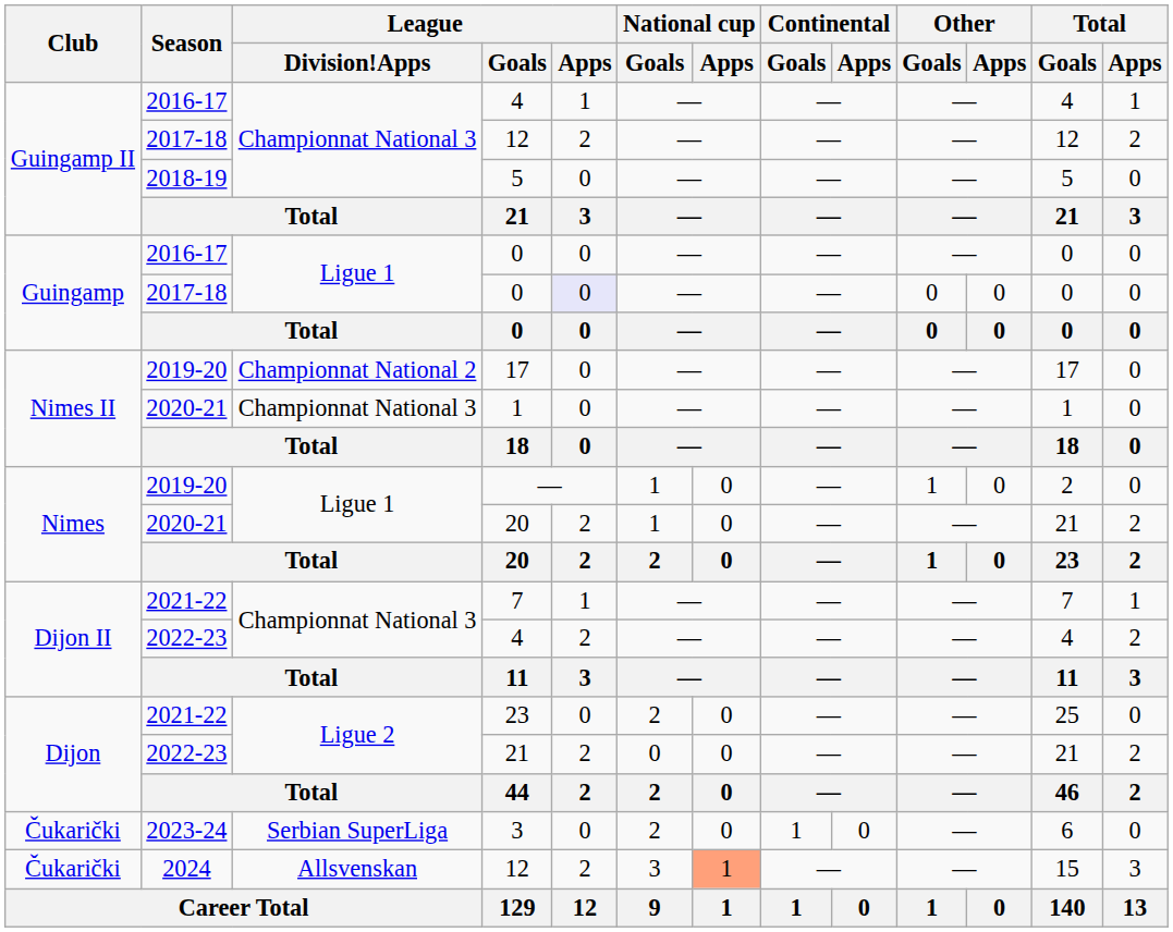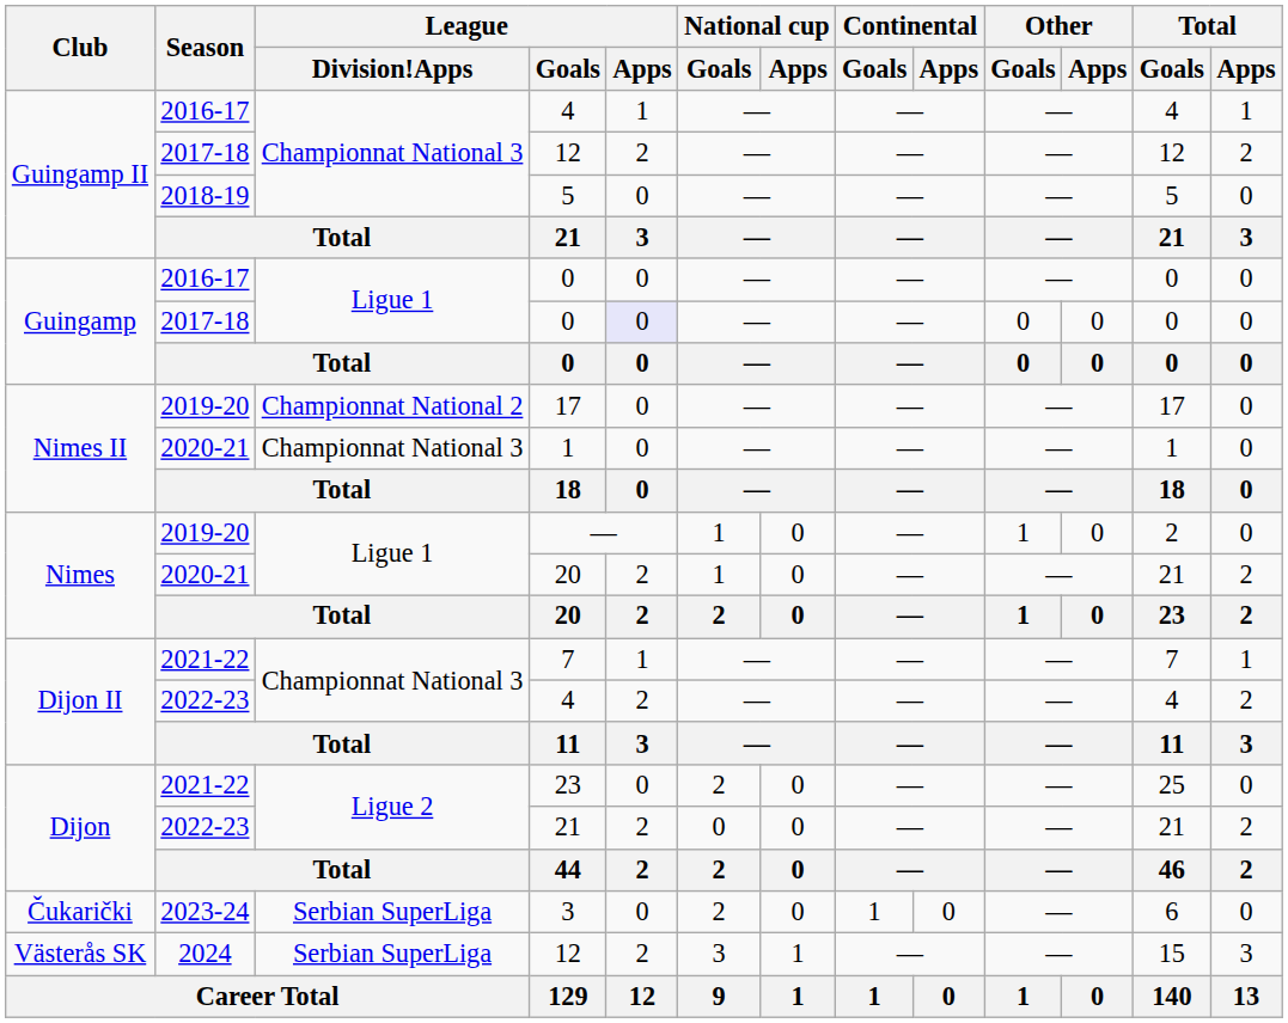 <table class=wikitable style="text-align: center;">
 <tr>
 <th rowspan="2">Club</th>
 <th rowspan="2">Season</th>
 <th colspan="3">League</th>
 <th colspan="2">National cup</th>
 <th colspan="2">Continental</th>
 <th colspan="2">Other</th>
 <th colspan="2">Total</th>
 </tr>
 <tr>
 <th>Division!Apps</th>
 <th>Goals</th>
 <th>Apps</th>
 <th>Goals</th>
 <th>Apps</th>
 <th>Goals</th>
 <th>Apps</th>
 <th>Goals</th>
 <th>Apps</th>
 <th>Goals</th>
 <th>Apps</th>
 </tr>
 <tr>
 <td rowspan="4"><a href='#'>Guingamp II</a></td>
 <td><a href='#'>2016-17</a></td>
 <td rowspan="3"><a href='#'>Championnat National 3</a></td>
 <td>4</td>
 <td>1</td>
 <td colspan="2">—</td>
 <td colspan="2">—</td>
 <td colspan="2">—</td>
 <td>4</td>
 <td>1</td>
 </tr>
 <tr>
 <td><a href='#'>2017-18</a></td>
 <td>12</td>
 <td>2</td>
 <td colspan="2">—</td>
 <td colspan="2">—</td>
 <td colspan="2">—</td>
 <td>12</td>
 <td>2</td>
 </tr>
 <tr>
 <td><a href='#'>2018-19</a></td>
 <td>5</td>
 <td>0</td>
 <td colspan="2">—</td>
 <td colspan="2">—</td>
 <td colspan="2">—</td>
 <td>5</td>
 <td>0</td>
 </tr>
 <tr>
 <th colspan="2">Total</th>
 <th>21</th>
 <th>3</th>
 <th colspan="2">—</th>
 <th colspan="2">—</th>
 <th colspan="2">—</th>
 <th>21</th>
 <th>3</th>
 </tr>
 <tr>
 <td rowspan="3"><a href='#'>Guingamp</a></td>
 <td><a href='#'>2016-17</a></td>
 <td rowspan="2"><a href='#'>Ligue 1</a></td>
 <td>0</td>
 <td>0</td>
 <td colspan="2">—</td>
 <td colspan="2">—</td>
 <td colspan="2">—</td>
 <td>0</td>
 <td>0</td>
 </tr>
 <tr>
 <td><a href='#'>2017-18</a></td>
 <td>0</td>
 <td style="background: lavender;">0</td>
 <td colspan="2">—</td>
 <td colspan="2">—</td>
 <td>0</td>
 <td>0</td>
 <td>0</td>
 <td>0</td>
 </tr>
 <tr>
 <th colspan="2">Total</th>
 <th>0</th>
 <th>0</th>
 <th colspan="2">—</th>
 <th colspan="2">—</th>
 <th>0</th>
 <th>0</th>
 <th>0</th>
 <th>0</th>
 </tr>
 <tr>
 <td rowspan="3"><a href='#'>Nimes II</a></td>
 <td><a href='#'>2019-20</a></td>
 <td><a href='#'>Championnat National 2</a></td>
 <td>17</td>
 <td>0</td>
 <td colspan="2">—</td>
 <td colspan="2">—</td>
 <td colspan="2">—</td>
 <td>17</td>
 <td>0</td>
 </tr>
 <tr>
 <td><a href='#'>2020-21</a></td>
 <td>Championnat National 3</td>
 <td>1</td>
 <td>0</td>
 <td colspan="2">—</td>
 <td colspan="2">—</td>
 <td colspan="2">—</td>
 <td>1</td>
 <td>0</td>
 </tr>
 <tr>
 <th colspan="2">Total</th>
 <th>18</th>
 <th>0</th>
 <th colspan="2">—</th>
 <th colspan="2">—</th>
 <th colspan="2">—</th>
 <th>18</th>
 <th>0</th>
 </tr>
 <tr>
 <td rowspan="3"><a href='#'>Nimes</a></td>
 <td><a href='#'>2019-20</a></td>
 <td rowspan="2">Ligue 1</td>
 <td colspan="2">—</td>
 <td>1</td>
 <td>0</td>
 <td colspan="2">—</td>
 <td>1</td>
 <td>0</td>
 <td>2</td>
 <td>0</td>
 </tr>
 <tr>
 <td><a href='#'>2020-21</a></td>
 <td>20</td>
 <td>2</td>
 <td>1</td>
 <td>0</td>
 <td colspan="2">—</td>
 <td colspan="2">—</td>
 <td>21</td>
 <td>2</td>
 </tr>
 <tr>
 <th colspan="2">Total</th>
 <th>20</th>
 <th>2</th>
 <th>2</th>
 <th>0</th>
 <th colspan="2">—</th>
 <th>1</th>
 <th>0</th>
 <th>23</th>
 <th>2</th>
 </tr>
 <tr>
 <td rowspan="3"><a href='#'>Dijon II</a></td>
 <td><a href='#'>2021-22</a></td>
 <td rowspan="2">Championnat National 3</td>
 <td>7</td>
 <td>1</td>
 <td colspan="2">—</td>
 <td colspan="2">—</td>
 <td colspan="2">—</td>
 <td>7</td>
 <td>1</td>
 </tr>
 <tr>
 <td><a href='#'>2022-23</a></td>
 <td>4</td>
 <td>2</td>
 <td colspan="2">—</td>
 <td colspan="2">—</td>
 <td colspan="2">—</td>
 <td>4</td>
 <td>2</td>
 </tr>
 <tr>
 <th colspan="2">Total</th>
 <th>11</th>
 <th>3</th>
 <th colspan="2">—</th>
 <th colspan="2">—</th>
 <th colspan="2">—</th>
 <th>11</th>
 <th>3</th>
 </tr>
 <tr>
 <td rowspan="3"><a href='#'>Dijon</a></td>
 <td><a href='#'>2021-22</a></td>
 <td rowspan="2"><a href='#'>Ligue 2</a></td>
 <td>23</td>
 <td>0</td>
 <td>2</td>
 <td>0</td>
 <td colspan="2">—</td>
 <td colspan="2">—</td>
 <td>25</td>
 <td>0</td>
 </tr>
 <tr>
 <td><a href='#'>2022-23</a></td>
 <td>21</td>
 <td>2</td>
 <td>0</td>
 <td>0</td>
 <td colspan="2">—</td>
 <td colspan="2">—</td>
 <td>21</td>
 <td>2</td>
 </tr>
 <tr>
 <th colspan="2">Total</th>
 <th>44</th>
 <th>2</th>
 <th>2</th>
 <th>0</th>
 <th colspan="2">—</th>
 <th colspan="2">—</th>
 <th>46</th>
 <th>2</th>
 </tr>
 <tr>
 <td><a href='#'>Čukarički</a></td>
 <td><a href='#'>2023-24</a></td>
 <td><a href='#'>Serbian SuperLiga</a></td>
 <td>3</td>
 <td>0</td>
 <td>2</td>
 <td>0</td>
 <td>1</td>
 <td>0</td>
 <td colspan="2">—</td>
 <td>6</td>
 <td>0</td>
 </tr>
 <tr>
-<td><a href='#'>Čukarički</a></td>
+<td><a href='#'>Västerås SK</a></td>
 <td><a href='#'>2024</a></td>
-<td><a href='#'>Allsvenskan</a></td>
+<td><a href='#'>Serbian SuperLiga</a></td>
 <td>12</td>
 <td>2</td>
 <td>3</td>
-<td style="background: lightsalmon;">1</td>
+<td>1</td>
 <td colspan="2">—</td>
 <td colspan="2">—</td>
 <td>15</td>
 <td>3</td>
 </tr>
 <tr>
 <th colspan="3">Career Total</th>
 <th>129</th>
 <th>12</th>
 <th>9</th>
 <th>1</th>
 <th>1</th>
 <th>0</th>
 <th>1</th>
 <th>0</th>
 <th>140</th>
 <th>13</th>
 </tr>
 </table>
